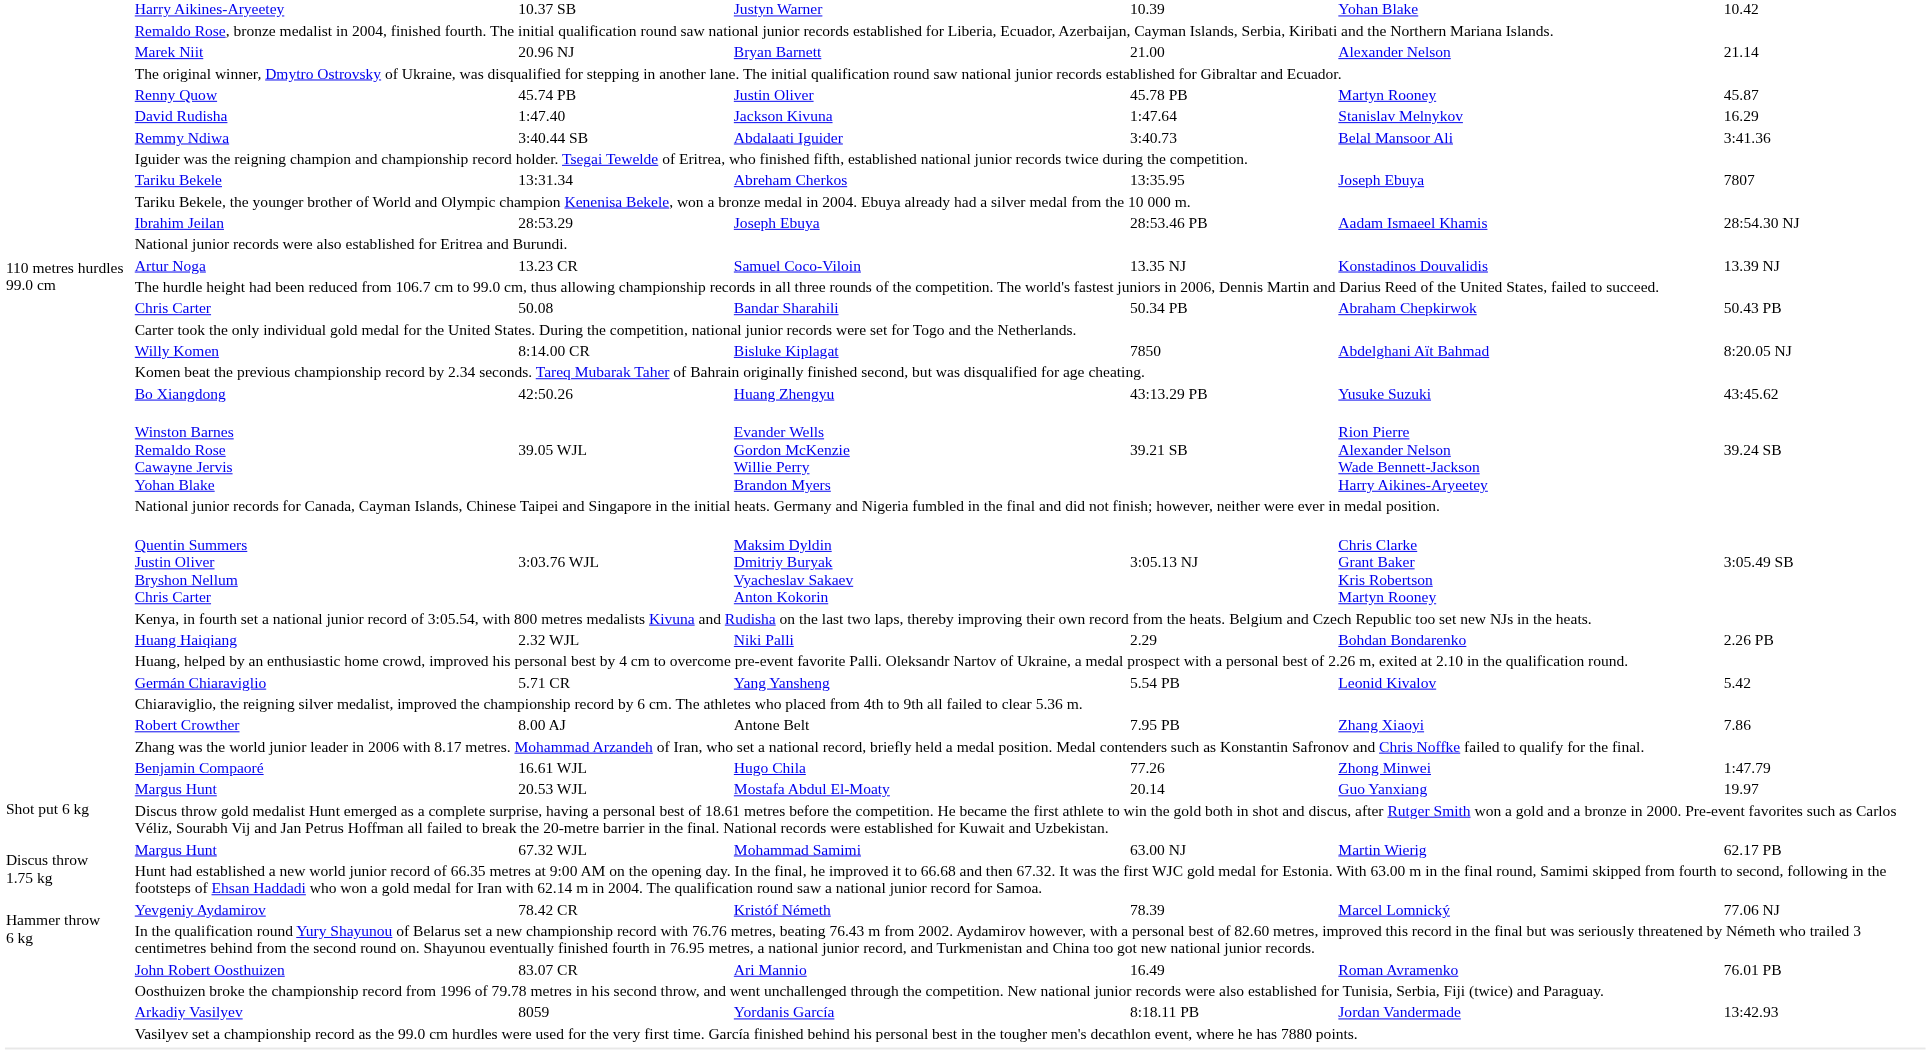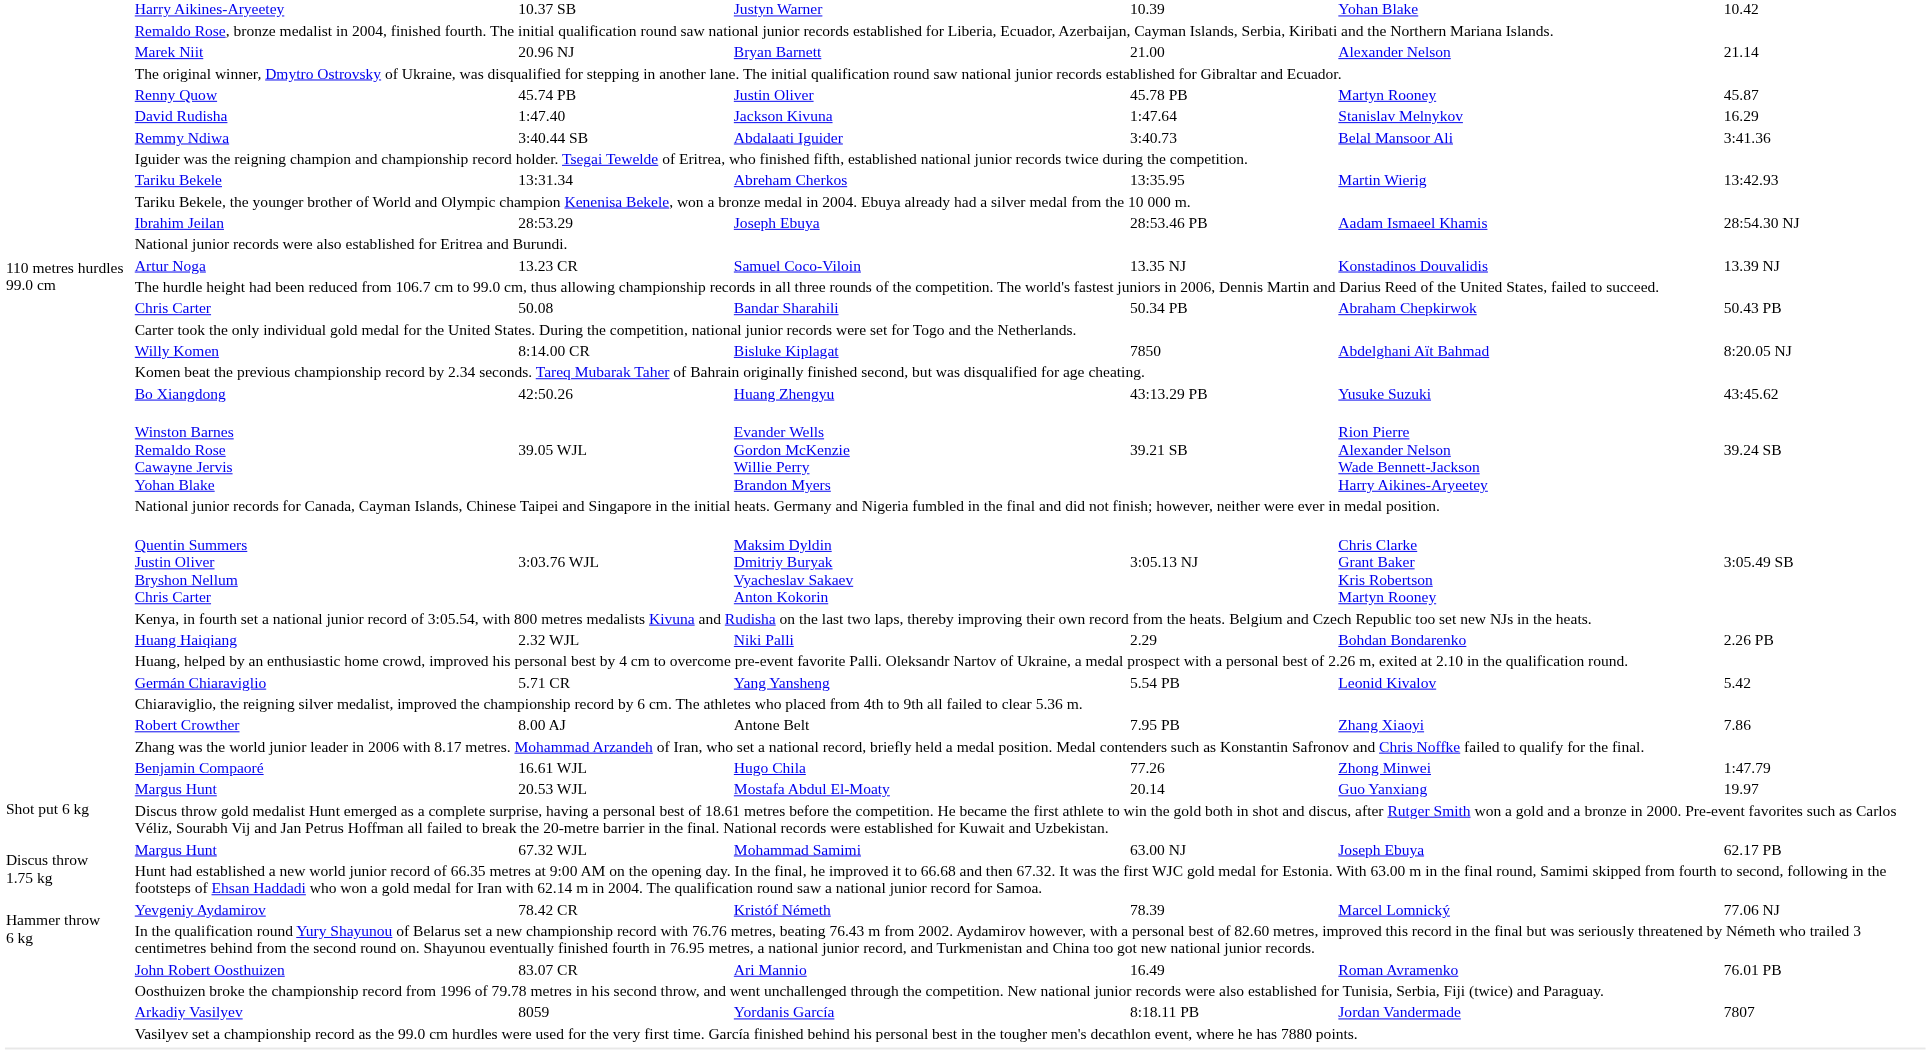 <table>
 <tr>
 <td rowspan=2></td>
 <td><a href='#'>Harry Aikines-Aryeetey</a><br></td>
 <td>10.37 SB</td>
 <td><a href='#'>Justyn Warner</a><br></td>
 <td>10.39</td>
 <td><a href='#'>Yohan Blake</a><br></td>
 <td>10.42</td>
 </tr>
 <tr>
 <td colspan=6><a href='#'>Remaldo Rose</a>, bronze medalist in 2004, finished fourth. The initial qualification round saw national junior records established for Liberia, Ecuador, Azerbaijan, Cayman Islands, Serbia, Kiribati and the Northern Mariana Islands.</td>
 </tr>
 <tr>
 <td rowspan=2></td>
 <td><a href='#'>Marek Niit</a><br></td>
 <td>20.96 NJ</td>
 <td><a href='#'>Bryan Barnett</a><br></td>
 <td>21.00</td>
 <td><a href='#'>Alexander Nelson</a><br></td>
 <td>21.14</td>
 </tr>
 <tr>
 <td colspan=6>The original winner, <a href='#'>Dmytro Ostrovsky</a> of Ukraine, was disqualified for stepping in another lane. The initial qualification round saw national junior records established for Gibraltar and Ecuador.</td>
 </tr>
 <tr>
 <td></td>
 <td><a href='#'>Renny Quow</a><br></td>
 <td>45.74 PB</td>
 <td><a href='#'>Justin Oliver</a><br></td>
 <td>45.78 PB</td>
 <td><a href='#'>Martyn Rooney</a><br></td>
 <td>45.87</td>
 </tr>
 <tr>
 <td></td>
 <td><a href='#'>David Rudisha</a><br></td>
 <td>1:47.40</td>
 <td><a href='#'>Jackson Kivuna</a><br></td>
 <td>1:47.64</td>
 <td><a href='#'>Stanislav Melnykov</a><br></td>
 <td>16.29</td>
 </tr>
 <tr>
 <td rowspan=2></td>
 <td><a href='#'>Remmy Ndiwa</a><br></td>
 <td>3:40.44 SB</td>
 <td><a href='#'>Abdalaati Iguider</a><br></td>
 <td>3:40.73</td>
 <td><a href='#'>Belal Mansoor Ali</a><br></td>
 <td>3:41.36</td>
 </tr>
 <tr>
 <td colspan=6>Iguider was the reigning champion and championship record holder. <a href='#'>Tsegai Tewelde</a> of Eritrea, who finished fifth, established national junior records twice during the competition.</td>
 </tr>
 <tr>
 <td rowspan=2></td>
 <td><a href='#'>Tariku Bekele</a><br></td>
 <td>13:31.34</td>
 <td><a href='#'>Abreham Cherkos</a><br></td>
 <td>13:35.95</td>
-<td><a href='#'>Joseph Ebuya</a><br></td>
-<td>7807</td>
+<td><a href='#'>Martin Wierig</a><br></td>
+<td>13:42.93</td>
 </tr>
 <tr>
 <td colspan=6>Tariku Bekele, the younger brother of World and Olympic champion <a href='#'>Kenenisa Bekele</a>, won a bronze medal in 2004. Ebuya already had a silver medal from the 10 000 m.</td>
 </tr>
 <tr>
 <td rowspan=2></td>
 <td><a href='#'>Ibrahim Jeilan</a><br></td>
 <td>28:53.29</td>
 <td><a href='#'>Joseph Ebuya</a><br></td>
 <td>28:53.46 PB</td>
 <td><a href='#'>Aadam Ismaeel Khamis</a><br></td>
 <td>28:54.30 NJ</td>
 </tr>
 <tr>
 <td colspan=6>National junior records were also established for Eritrea and Burundi.</td>
 </tr>
 <tr>
 <td rowspan=2>110 metres hurdles 99.0 cm<br></td>
 <td><a href='#'>Artur Noga</a><br></td>
 <td>13.23 CR</td>
 <td><a href='#'>Samuel Coco-Viloin</a><br></td>
 <td>13.35 NJ</td>
 <td><a href='#'>Konstadinos Douvalidis</a><br></td>
 <td>13.39 NJ</td>
 </tr>
 <tr>
 <td colspan=6>The hurdle height had been reduced from 106.7 cm to 99.0 cm, thus allowing championship records in all three rounds of the competition. The world's fastest juniors in 2006, Dennis Martin and Darius Reed of the United States, failed to succeed.</td>
 </tr>
 <tr>
 <td rowspan=2></td>
 <td><a href='#'>Chris Carter</a><br></td>
 <td>50.08</td>
 <td><a href='#'>Bandar Sharahili</a><br></td>
 <td>50.34 PB</td>
 <td><a href='#'>Abraham Chepkirwok</a><br></td>
 <td>50.43 PB</td>
 </tr>
 <tr>
 <td colspan=6>Carter took the only individual gold medal for the United States. During the competition, national junior records were set for Togo and the Netherlands.</td>
 </tr>
 <tr>
 <td rowspan=2></td>
 <td><a href='#'>Willy Komen</a><br></td>
 <td>8:14.00 CR</td>
 <td><a href='#'>Bisluke Kiplagat</a><br></td>
 <td>7850</td>
 <td><a href='#'>Abdelghani Aït Bahmad</a><br></td>
 <td>8:20.05 NJ</td>
 </tr>
 <tr>
 <td colspan=6>Komen beat the previous championship record by 2.34 seconds. <a href='#'>Tareq Mubarak Taher</a> of Bahrain originally finished second, but was disqualified for age cheating.</td>
 </tr>
 <tr>
 <td></td>
 <td><a href='#'>Bo Xiangdong</a><br></td>
 <td>42:50.26</td>
 <td><a href='#'>Huang Zhengyu</a><br></td>
 <td>43:13.29 PB</td>
 <td><a href='#'>Yusuke Suzuki</a><br></td>
 <td>43:45.62</td>
 </tr>
 <tr>
 <td rowspan=2></td>
 <td><br><a href='#'>Winston Barnes</a><br><a href='#'>Remaldo Rose</a><br><a href='#'>Cawayne Jervis</a><br><a href='#'>Yohan Blake</a></td>
 <td>39.05 WJL</td>
 <td><br><a href='#'>Evander Wells</a><br><a href='#'>Gordon McKenzie</a><br><a href='#'>Willie Perry</a><br><a href='#'>Brandon Myers</a></td>
 <td>39.21 SB</td>
 <td><br><a href='#'>Rion Pierre</a><br><a href='#'>Alexander Nelson</a><br><a href='#'>Wade Bennett-Jackson</a><br><a href='#'>Harry Aikines-Aryeetey</a></td>
 <td>39.24 SB</td>
 </tr>
 <tr>
 <td colspan=6>National junior records for Canada, Cayman Islands, Chinese Taipei and Singapore in the initial heats. Germany and Nigeria fumbled in the final and did not finish; however, neither were ever in medal position.</td>
 </tr>
 <tr>
 <td rowspan=2></td>
 <td><br><a href='#'>Quentin Summers</a><br><a href='#'>Justin Oliver</a><br><a href='#'>Bryshon Nellum</a><br><a href='#'>Chris Carter</a></td>
 <td>3:03.76 WJL</td>
 <td><br><a href='#'>Maksim Dyldin</a><br><a href='#'>Dmitriy Buryak</a><br><a href='#'>Vyacheslav Sakaev</a><br><a href='#'>Anton Kokorin</a></td>
 <td>3:05.13 NJ</td>
 <td><br><a href='#'>Chris Clarke</a><br><a href='#'>Grant Baker</a><br><a href='#'>Kris Robertson</a><br><a href='#'>Martyn Rooney</a></td>
 <td>3:05.49 SB</td>
 </tr>
 <tr>
 <td colspan=6>Kenya, in fourth set a national junior record of 3:05.54, with 800 metres medalists <a href='#'>Kivuna</a> and <a href='#'>Rudisha</a> on the last two laps, thereby improving their own record from the heats. Belgium and Czech Republic too set new NJs in the heats.</td>
 </tr>
 <tr>
 <td rowspan=2></td>
 <td><a href='#'>Huang Haiqiang</a><br></td>
 <td>2.32 WJL</td>
 <td><a href='#'>Niki Palli</a><br></td>
 <td>2.29</td>
 <td><a href='#'>Bohdan Bondarenko</a><br></td>
 <td>2.26 PB</td>
 </tr>
 <tr>
 <td colspan=6>Huang, helped by an enthusiastic home crowd, improved his personal best by 4 cm to overcome pre-event favorite Palli. Oleksandr Nartov of Ukraine, a medal prospect with a personal best of 2.26 m, exited at 2.10 in the qualification round.</td>
 </tr>
 <tr>
 <td rowspan=2></td>
 <td><a href='#'>Germán Chiaraviglio</a><br></td>
 <td>5.71 CR</td>
 <td><a href='#'>Yang Yansheng</a><br></td>
 <td>5.54 PB</td>
 <td><a href='#'>Leonid Kivalov</a><br></td>
 <td>5.42</td>
 </tr>
 <tr>
 <td colspan=6>Chiaraviglio, the reigning silver medalist, improved the championship record by 6 cm. The athletes who placed from 4th to 9th all failed to clear 5.36 m.</td>
 </tr>
 <tr>
 <td rowspan=2></td>
 <td><a href='#'>Robert Crowther</a><br></td>
 <td>8.00 AJ</td>
 <td>Antone Belt<br></td>
 <td>7.95 PB</td>
 <td><a href='#'>Zhang Xiaoyi</a><br></td>
 <td>7.86</td>
 </tr>
 <tr>
 <td colspan=6>Zhang was the world junior leader in 2006 with 8.17 metres. <a href='#'>Mohammad Arzandeh</a> of Iran, who set a national record, briefly held a medal position. Medal contenders such as Konstantin Safronov and <a href='#'>Chris Noffke</a> failed to qualify for the final.</td>
 </tr>
 <tr>
 <td></td>
 <td><a href='#'>Benjamin Compaoré</a><br></td>
 <td>16.61 WJL</td>
 <td><a href='#'>Hugo Chila</a><br></td>
 <td>77.26</td>
 <td><a href='#'>Zhong Minwei</a><br></td>
 <td>1:47.79</td>
 </tr>
 <tr>
 <td rowspan=2>Shot put 6 kg<br></td>
 <td><a href='#'>Margus Hunt</a><br></td>
 <td>20.53 WJL</td>
 <td><a href='#'>Mostafa Abdul El-Moaty</a><br></td>
 <td>20.14</td>
 <td><a href='#'>Guo Yanxiang</a><br></td>
 <td>19.97</td>
 </tr>
 <tr>
 <td colspan=6>Discus throw gold medalist Hunt emerged as a complete surprise, having a personal best of 18.61 metres before the competition. He became the first athlete to win the gold both in shot and discus, after <a href='#'>Rutger Smith</a> won a gold and a bronze in 2000. Pre-event favorites such as Carlos Véliz, Sourabh Vij and Jan Petrus Hoffman all failed to break the 20-metre barrier in the final. National records were established for Kuwait and Uzbekistan.</td>
 </tr>
 <tr>
 <td rowspan=2>Discus throw 1.75 kg<br></td>
 <td><a href='#'>Margus Hunt</a><br></td>
 <td>67.32 WJL</td>
 <td><a href='#'>Mohammad Samimi</a><br></td>
 <td>63.00 NJ</td>
-<td><a href='#'>Martin Wierig</a><br></td>
+<td><a href='#'>Joseph Ebuya</a><br></td>
 <td>62.17 PB</td>
 </tr>
 <tr>
 <td colspan=6>Hunt had established a new world junior record of 66.35 metres at 9:00 AM on the opening day. In the final, he improved it to 66.68 and then 67.32. It was the first WJC gold medal for Estonia. With 63.00 m in the final round, Samimi skipped from fourth to second, following in the footsteps of <a href='#'>Ehsan Haddadi</a> who won a gold medal for Iran with 62.14 m in 2004. The qualification round saw a national junior record for Samoa.</td>
 </tr>
 <tr>
 <td rowspan=2>Hammer throw 6 kg<br></td>
 <td><a href='#'>Yevgeniy Aydamirov</a><br></td>
 <td>78.42 CR</td>
 <td><a href='#'>Kristóf Németh</a><br></td>
 <td>78.39</td>
 <td><a href='#'>Marcel Lomnický</a><br></td>
 <td>77.06 NJ</td>
 </tr>
 <tr>
 <td colspan=6>In the qualification round <a href='#'>Yury Shayunou</a> of Belarus set a new championship record with 76.76 metres, beating 76.43 m from 2002. Aydamirov however, with a personal best of 82.60 metres, improved this record in the final but was seriously threatened by Németh who trailed 3 centimetres behind from the second round on. Shayunou eventually finished fourth in 76.95 metres, a national junior record, and Turkmenistan and China too got new national junior records.</td>
 </tr>
 <tr>
 <td rowspan=2></td>
 <td><a href='#'>John Robert Oosthuizen</a><br></td>
 <td>83.07 CR</td>
 <td><a href='#'>Ari Mannio</a><br></td>
 <td>16.49</td>
 <td><a href='#'>Roman Avramenko</a><br></td>
 <td>76.01 PB</td>
 </tr>
 <tr>
 <td colspan=6>Oosthuizen broke the championship record from 1996 of 79.78 metres in his second throw, and went unchallenged through the competition. New national junior records were also established for Tunisia, Serbia, Fiji (twice) and Paraguay.</td>
 </tr>
 <tr>
 <td rowspan=2></td>
 <td><a href='#'>Arkadiy Vasilyev</a><br></td>
 <td>8059</td>
 <td><a href='#'>Yordanis García</a><br></td>
 <td>8:18.11 PB</td>
 <td><a href='#'>Jordan Vandermade</a><br></td>
-<td>13:42.93</td>
+<td>7807</td>
 </tr>
 <tr>
 <td colspan=6>Vasilyev set a championship record as the 99.0 cm hurdles were used for the very first time. García finished behind his personal best in the tougher men's decathlon event, where he has 7880 points.</td>
 </tr>
 <tr>
 </tr>
 <tr bgcolor= e8e8e8>
 <td colspan=7></td>
 </tr>
 </table>
